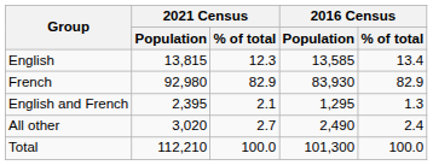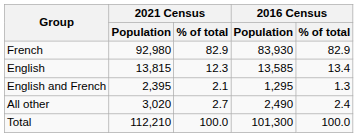 <table class="wikitable" style="text-align:right">
 <tr>
 <th rowspan = "2">Group</th>
 <th colspan = "2">2021 Census</th>
 <th colspan = "2">2016 Census</th>
 </tr>
 <tr>
 <th>Population</th>
 <th>% of total</th>
 <th>Population</th>
 <th>% of total</th>
 </tr>
 <tr>
+<td style="text-align:left;">French</td>
+<td>92,980</td>
+<td>82.9</td>
+<td>83,930</td>
+<td>82.9</td>
+</tr>
+<tr>
 <td style="text-align:left;">English</td>
 <td>13,815</td>
 <td>12.3</td>
 <td>13,585</td>
 <td>13.4</td>
-</tr>
-<tr>
-<td style="text-align:left;">French</td>
-<td>92,980</td>
-<td>82.9</td>
-<td>83,930</td>
-<td>82.9</td>
 </tr>
 <tr>
 <td style="text-align:left;">English and French</td>
 <td>2,395</td>
 <td>2.1</td>
 <td>1,295</td>
 <td>1.3</td>
 </tr>
 <tr>
 <td style="text-align:left;">All other</td>
 <td>3,020</td>
 <td>2.7</td>
 <td>2,490</td>
 <td>2.4</td>
 </tr>
 <tr>
 <td style="text-align:left;">Total</td>
 <td>112,210</td>
 <td>100.0</td>
 <td>101,300</td>
 <td>100.0</td>
 </tr>
 </table>
